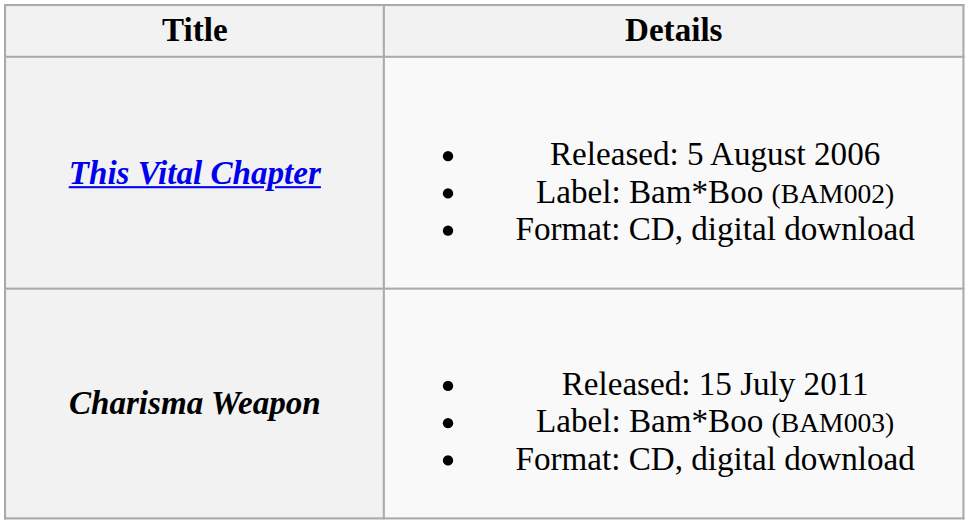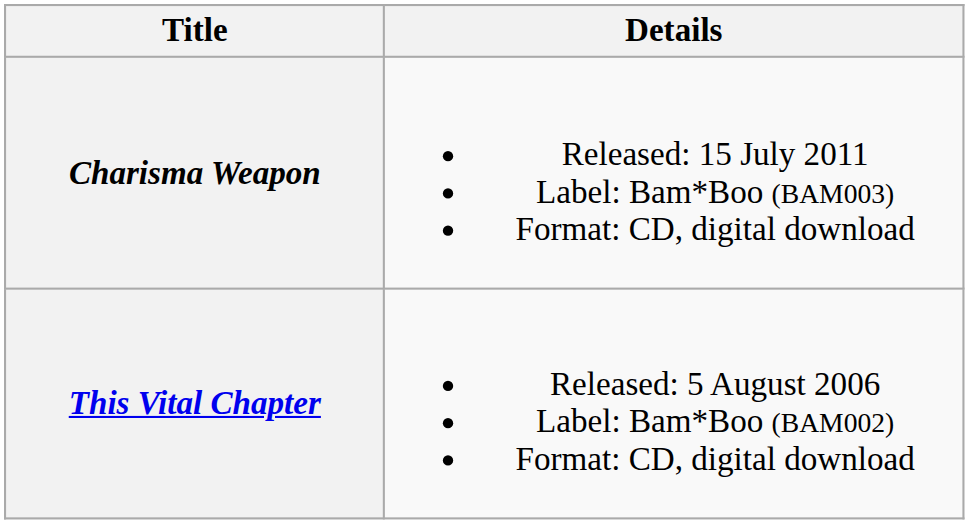 <table class="wikitable plainrowheaders" style="text-align:center;" border="1">
 <tr>
 <th scope="col" style="width:11em;">Title</th>
 <th scope="col" style="width:17em;">Details</th>
 </tr>
 <tr>
+<th scope="row"><em>Charisma Weapon</em></th>
+<td><br><ul><li>Released: 15 July 2011</li><li>Label: Bam*Boo <small>(BAM003)</small></li><li>Format: CD, digital download</li></ul></td>
+</tr>
+<tr>
 <th scope="row"><em><a href='#'>This Vital Chapter</a></em></th>
 <td><br><ul><li>Released: 5 August 2006</li><li>Label: Bam*Boo <small>(BAM002)</small></li><li>Format: CD, digital download</li></ul></td>
 </tr>
-<tr>
-<th scope="row"><em>Charisma Weapon</em></th>
-<td><br><ul><li>Released: 15 July 2011</li><li>Label: Bam*Boo <small>(BAM003)</small></li><li>Format: CD, digital download</li></ul></td>
-</tr>
 </table>
